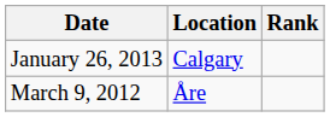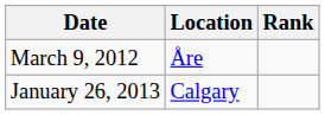 <table class="wikitable sortable">
 <tr>
 <th>Date</th>
 <th>Location</th>
 <th>Rank</th>
 </tr>
 <tr>
+<td>March 9, 2012</td>
+<td><a href='#'>Åre</a></td>
+<td></td>
+</tr>
+<tr>
 <td>January 26, 2013</td>
 <td><a href='#'>Calgary</a></td>
 <td></td>
 </tr>
-<tr>
-<td>March 9, 2012</td>
-<td><a href='#'>Åre</a></td>
-<td></td>
-</tr>
 </table>
